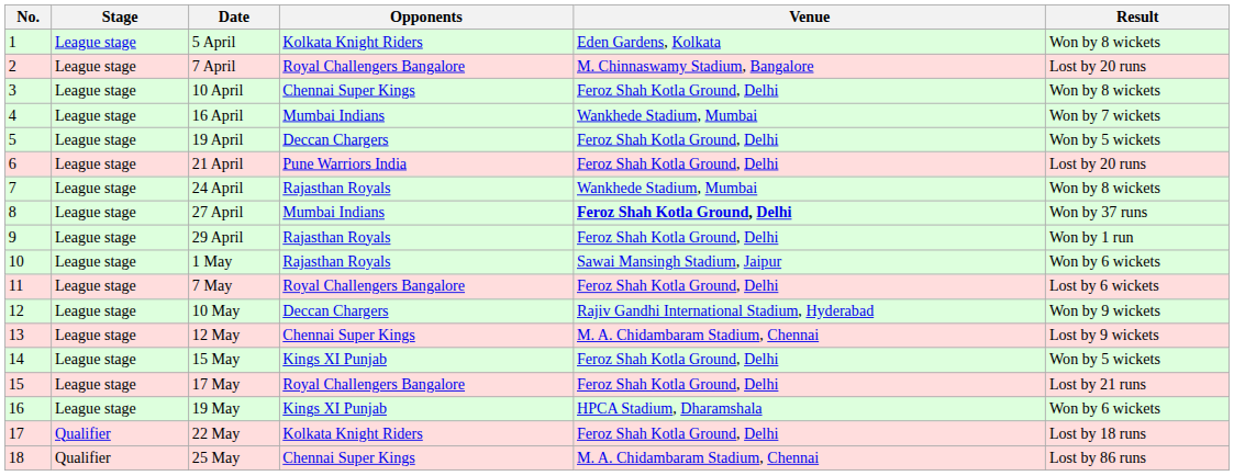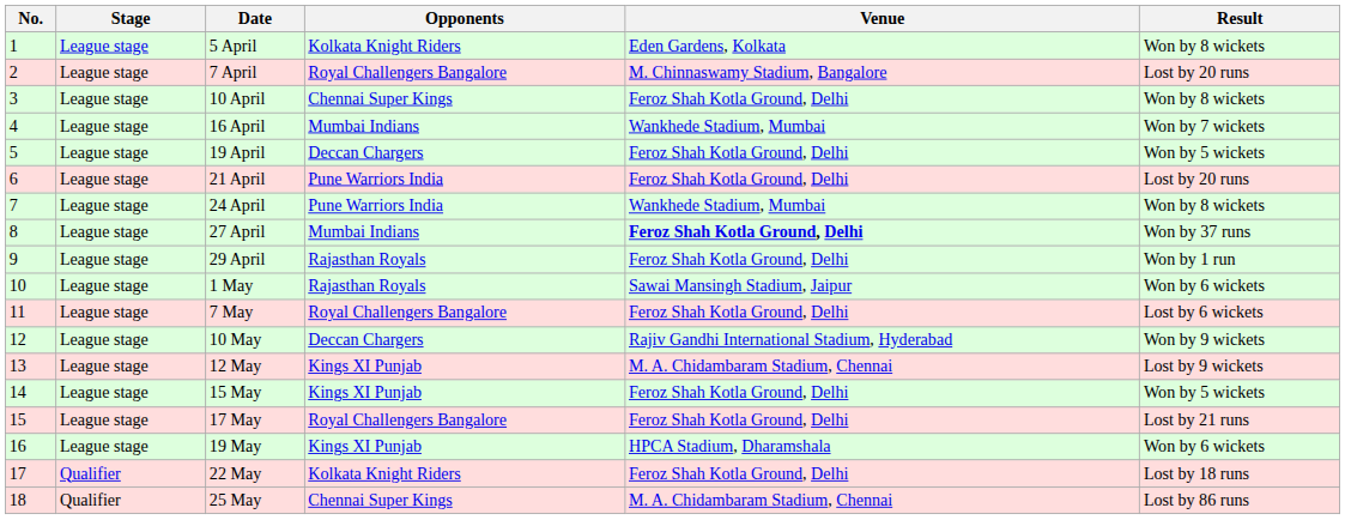 <table class="wikitable" style="width:80%;">
 <tr style="background:#efefef;">
 <th scope="col">No.</th>
 <th scope="col">Stage</th>
 <th scope="col">Date</th>
 <th scope="col">Opponents</th>
 <th scope="col">Venue</th>
 <th scope="col">Result</th>
 </tr>
 <tr style="background:#dfd;">
 <td>1</td>
 <td><a href='#'>League stage</a></td>
 <td>5 April</td>
 <td><a href='#'>Kolkata Knight Riders</a></td>
 <td><a href='#'>Eden Gardens</a>, <a href='#'>Kolkata</a></td>
 <td>Won by 8 wickets</td>
 </tr>
 <tr style="background:#fdd;">
 <td>2</td>
 <td>League stage</td>
 <td>7 April</td>
 <td><a href='#'>Royal Challengers Bangalore</a></td>
 <td><a href='#'>M. Chinnaswamy Stadium</a>, <a href='#'>Bangalore</a></td>
 <td>Lost by 20 runs</td>
 </tr>
 <tr style="background:#dfd;">
 <td>3</td>
 <td>League stage</td>
 <td>10 April</td>
 <td><a href='#'>Chennai Super Kings</a></td>
 <td><a href='#'>Feroz Shah Kotla Ground</a>, <a href='#'>Delhi</a></td>
 <td>Won by 8 wickets</td>
 </tr>
 <tr style="background:#dfd;">
 <td>4</td>
 <td>League stage</td>
 <td>16 April</td>
 <td><a href='#'>Mumbai Indians</a></td>
 <td><a href='#'>Wankhede Stadium</a>, <a href='#'>Mumbai</a></td>
 <td>Won by 7 wickets</td>
 </tr>
 <tr style="background:#dfd;">
 <td>5</td>
 <td>League stage</td>
 <td>19 April</td>
 <td><a href='#'>Deccan Chargers</a></td>
 <td><a href='#'>Feroz Shah Kotla Ground</a>, <a href='#'>Delhi</a></td>
 <td>Won by 5 wickets</td>
 </tr>
 <tr style="background:#fdd;">
 <td>6</td>
 <td>League stage</td>
 <td>21 April</td>
 <td><a href='#'>Pune Warriors India</a></td>
 <td><a href='#'>Feroz Shah Kotla Ground</a>, <a href='#'>Delhi</a></td>
 <td>Lost by 20 runs</td>
 </tr>
 <tr style="background:#dfd;">
 <td>7</td>
 <td>League stage</td>
 <td>24 April</td>
-<td><a href='#'>Rajasthan Royals</a></td>
+<td><a href='#'>Pune Warriors India</a></td>
 <td><a href='#'>Wankhede Stadium</a>, <a href='#'>Mumbai</a></td>
 <td>Won by 8 wickets</td>
 </tr>
 <tr style="background:#dfd;">
 <td>8</td>
 <td>League stage</td>
 <td>27 April</td>
 <td><a href='#'>Mumbai Indians</a></td>
 <td><strong><a href='#'>Feroz Shah Kotla Ground</a>, <a href='#'>Delhi</a></strong></td>
 <td>Won by 37 runs</td>
 </tr>
 <tr style="background:#dfd;">
 <td>9</td>
 <td>League stage</td>
 <td>29 April</td>
 <td><a href='#'>Rajasthan Royals</a></td>
 <td><a href='#'>Feroz Shah Kotla Ground</a>, <a href='#'>Delhi</a></td>
 <td>Won by 1 run</td>
 </tr>
 <tr style="background:#dfd;">
 <td>10</td>
 <td>League stage</td>
 <td>1 May</td>
 <td><a href='#'>Rajasthan Royals</a></td>
 <td><a href='#'>Sawai Mansingh Stadium</a>, <a href='#'>Jaipur</a></td>
 <td>Won by 6 wickets</td>
 </tr>
 <tr style="background:#fdd;">
 <td>11</td>
 <td>League stage</td>
 <td>7 May</td>
 <td><a href='#'>Royal Challengers Bangalore</a></td>
 <td><a href='#'>Feroz Shah Kotla Ground</a>, <a href='#'>Delhi</a></td>
 <td>Lost by 6 wickets</td>
 </tr>
 <tr style="background:#dfd;">
 <td>12</td>
 <td>League stage</td>
 <td>10 May</td>
 <td><a href='#'>Deccan Chargers</a></td>
 <td><a href='#'>Rajiv Gandhi International Stadium</a>, <a href='#'>Hyderabad</a></td>
 <td>Won by 9 wickets</td>
 </tr>
 <tr style="background:#fdd;">
 <td>13</td>
 <td>League stage</td>
 <td>12 May</td>
-<td><a href='#'>Chennai Super Kings</a></td>
+<td><a href='#'>Kings XI Punjab</a></td>
 <td><a href='#'>M. A. Chidambaram Stadium</a>, <a href='#'>Chennai</a></td>
 <td>Lost by 9 wickets</td>
 </tr>
 <tr style="background:#dfd;">
 <td>14</td>
 <td>League stage</td>
 <td>15 May</td>
 <td><a href='#'>Kings XI Punjab</a></td>
 <td><a href='#'>Feroz Shah Kotla Ground</a>, <a href='#'>Delhi</a></td>
 <td>Won by 5 wickets</td>
 </tr>
 <tr style="background:#fdd;">
 <td>15</td>
 <td>League stage</td>
 <td>17 May</td>
 <td><a href='#'>Royal Challengers Bangalore</a></td>
 <td><a href='#'>Feroz Shah Kotla Ground</a>, <a href='#'>Delhi</a></td>
 <td>Lost by 21 runs</td>
 </tr>
 <tr style="background:#dfd;">
 <td>16</td>
 <td>League stage</td>
 <td>19 May</td>
 <td><a href='#'>Kings XI Punjab</a></td>
 <td><a href='#'>HPCA Stadium</a>, <a href='#'>Dharamshala</a></td>
 <td>Won by 6 wickets</td>
 </tr>
 <tr style="background:#fdd;">
 <td>17</td>
 <td><a href='#'>Qualifier</a></td>
 <td>22 May</td>
 <td><a href='#'>Kolkata Knight Riders</a></td>
 <td><a href='#'>Feroz Shah Kotla Ground</a>, <a href='#'>Delhi</a></td>
 <td>Lost by 18 runs</td>
 </tr>
 <tr style="background:#fdd;">
 <td>18</td>
 <td>Qualifier</td>
 <td>25 May</td>
 <td><a href='#'>Chennai Super Kings</a></td>
 <td><a href='#'>M. A. Chidambaram Stadium</a>, <a href='#'>Chennai</a></td>
 <td>Lost by 86 runs</td>
 </tr>
 </table>
